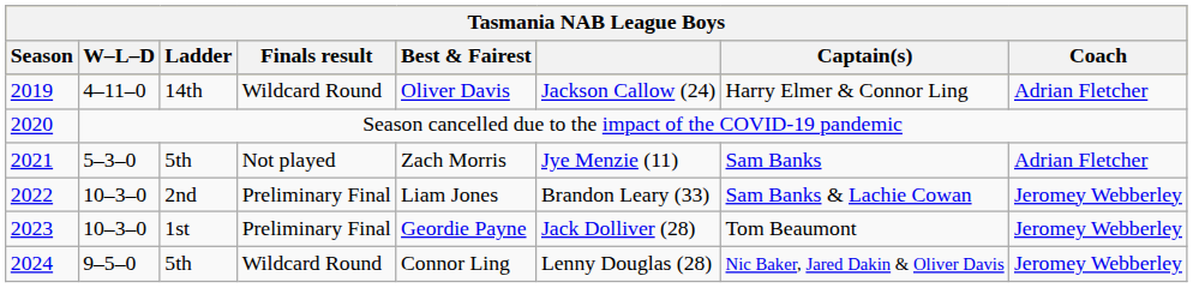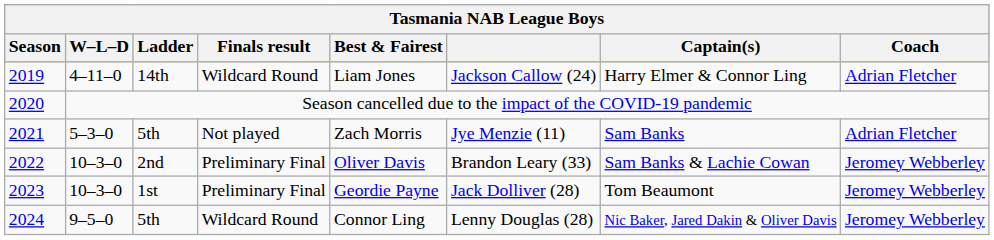 <table class="wikitable">
 <tr style="background:#bdb76b;font-size: 87%">
 <th colspan="9">Tasmania NAB League Boys</th>
 </tr>
 <tr style="background:#bdb76b;font-size: 87%;">
 <th>Season</th>
 <th>W–L–D</th>
 <th>Ladder</th>
 <th>Finals result</th>
 <th>Best & Fairest</th>
 <th></th>
 <th>Captain(s)</th>
 <th>Coach</th>
 </tr>
 <tr style="font-size: 87%;">
 <td><a href='#'>2019</a></td>
 <td>4–11–0</td>
 <td>14th</td>
 <td>Wildcard Round</td>
-<td><a href='#'>Oliver Davis</a></td>
+<td>Liam Jones</td>
 <td><a href='#'>Jackson Callow</a> (24)</td>
 <td>Harry Elmer & Connor Ling</td>
 <td><a href='#'>Adrian Fletcher</a></td>
 </tr>
 <tr style="font-size: 87%;">
 <td><a href='#'>2020</a></td>
 <td align=center colspan=7>Season cancelled due to the <a href='#'>impact of the COVID-19 pandemic</a></td>
 </tr>
 <tr style="font-size: 87%;">
 <td><a href='#'>2021</a></td>
 <td>5–3–0</td>
 <td>5th</td>
 <td>Not played</td>
 <td>Zach Morris</td>
 <td><a href='#'>Jye Menzie</a> (11)</td>
 <td><a href='#'>Sam Banks</a></td>
 <td><a href='#'>Adrian Fletcher</a></td>
 </tr>
 <tr style="font-size: 87%;">
 <td><a href='#'>2022</a></td>
 <td>10–3–0</td>
 <td>2nd</td>
 <td>Preliminary Final</td>
-<td>Liam Jones</td>
+<td><a href='#'>Oliver Davis</a></td>
 <td>Brandon Leary (33)</td>
 <td><a href='#'>Sam Banks</a> & <a href='#'>Lachie Cowan</a></td>
 <td><a href='#'>Jeromey Webberley</a></td>
 </tr>
 <tr style="font-size: 87%;">
 <td><a href='#'>2023</a></td>
 <td>10–3–0</td>
 <td>1st</td>
 <td>Preliminary Final</td>
 <td><a href='#'>Geordie Payne</a></td>
 <td><a href='#'>Jack Dolliver</a> (28)</td>
 <td>Tom Beaumont</td>
 <td><a href='#'>Jeromey Webberley</a></td>
 </tr>
 <tr style="font-size: 87%;">
 <td><a href='#'>2024</a></td>
 <td>9–5–0</td>
 <td>5th</td>
 <td>Wildcard Round</td>
 <td>Connor Ling</td>
 <td>Lenny Douglas (28)</td>
 <td><small><a href='#'>Nic Baker</a>, <a href='#'>Jared Dakin</a> & <a href='#'>Oliver Davis</a></small></td>
 <td><a href='#'>Jeromey Webberley</a></td>
 </tr>
 </table>
